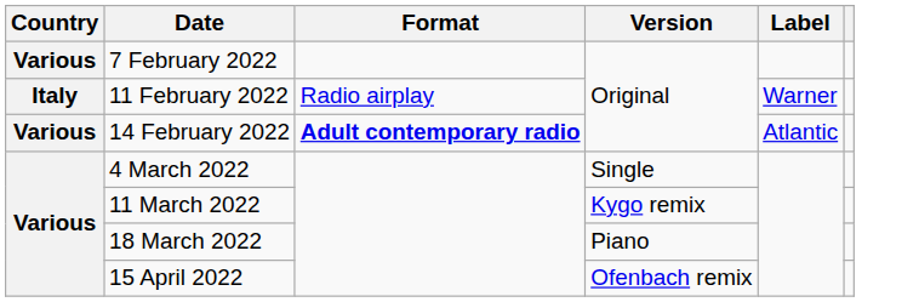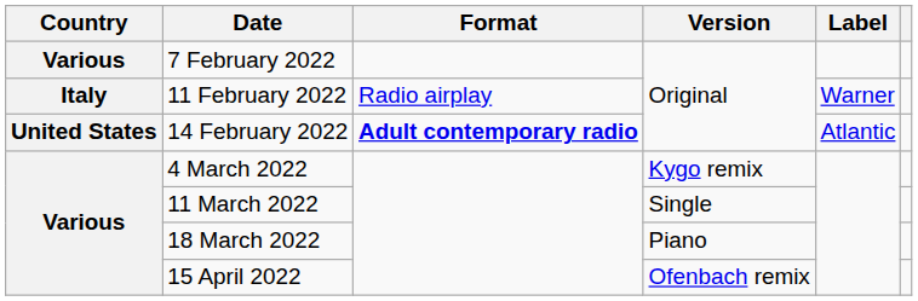 <table class="wikitable plainrowheaders">
 <tr>
 <th scope="col">Country</th>
 <th scope="col">Date</th>
 <th scope="col">Format</th>
 <th scope="col">Version</th>
 <th scope="col">Label</th>
 <th scope="col"></th>
 </tr>
 <tr>
 <th scope="row">Various</th>
 <td>7 February 2022</td>
 <td></td>
 <td rowspan="3">Original</td>
 <td></td>
 <td align="center"></td>
 </tr>
 <tr>
 <th scope="row">Italy</th>
 <td>11 February 2022</td>
 <td><a href='#'>Radio airplay</a></td>
 <td><a href='#'>Warner</a></td>
 <td align="center"></td>
 </tr>
 <tr>
-<th scope="row">Various</th>
+<th scope="row">United States</th>
 <td>14 February 2022</td>
 <td><strong><a href='#'>Adult contemporary radio</a></strong></td>
 <td><a href='#'>Atlantic</a></td>
 <td align="center"></td>
 </tr>
 <tr>
 <th scope="rowgroup" rowspan="4">Various</th>
 <td>4 March 2022</td>
 <td rowspan="4"></td>
-<td>Single</td>
+<td><a href='#'>Kygo</a> remix</td>
 <td rowspan="4"></td>
 <td align="center"></td>
 </tr>
 <tr>
 <td>11 March 2022</td>
-<td><a href='#'>Kygo</a> remix</td>
+<td>Single</td>
 <td align="center"></td>
 </tr>
 <tr>
 <td>18 March 2022</td>
 <td>Piano</td>
 <td align="center"></td>
 </tr>
 <tr>
 <td>15 April 2022</td>
 <td><a href='#'>Ofenbach</a> remix</td>
 <td align="center"></td>
 </tr>
 </table>
